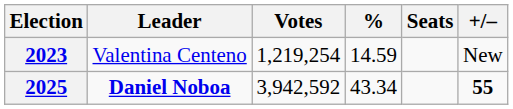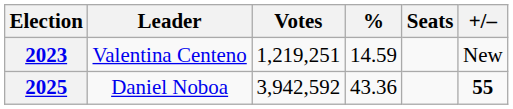 <table class="wikitable" style="text-align:center">
 <tr>
 <th>Election</th>
 <th>Leader</th>
 <th>Votes</th>
 <th>%</th>
 <th>Seats</th>
 <th>+/–</th>
 </tr>
 <tr>
 <th><a href='#'>2023</a></th>
 <td><a href='#'>Valentina Centeno</a></td>
-<td>1,219,254</td>
+<td>1,219,251</td>
 <td>14.59</td>
 <td></td>
 <td>New</td>
 </tr>
 <tr>
 <th><a href='#'>2025</a></th>
-<td><strong><a href='#'>Daniel Noboa</a></strong></td>
+<td><a href='#'>Daniel Noboa</a></td>
 <td>3,942,592</td>
-<td>43.34</td>
+<td>43.36</td>
 <td></td>
 <td><strong> 55</strong></td>
 </tr>
 </table>
